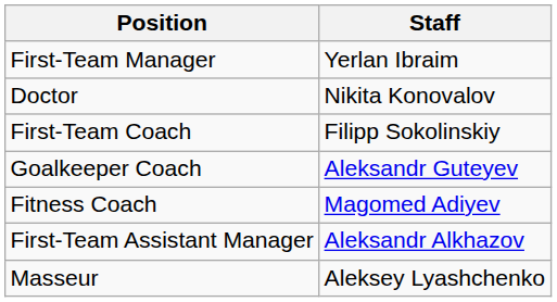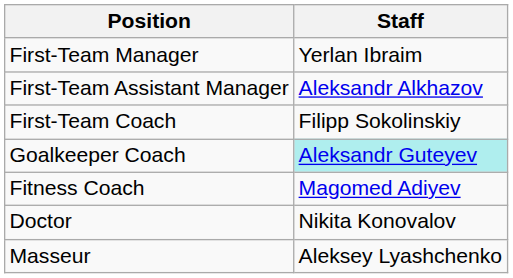 <table class="wikitable">
 <tr>
 <th>Position</th>
 <th>Staff</th>
 </tr>
 <tr>
 <td>First-Team Manager</td>
 <td> Yerlan Ibraim</td>
 </tr>
 <tr>
-<td>Doctor</td>
-<td> Nikita Konovalov</td>
+<td>First-Team Assistant Manager</td>
+<td> <a href='#'>Aleksandr Alkhazov</a></td>
 </tr>
 <tr>
 <td>First-Team Coach</td>
 <td> Filipp Sokolinskiy</td>
 </tr>
 <tr>
 <td>Goalkeeper Coach</td>
-<td> <a href='#'>Aleksandr Guteyev</a></td>
+<td style="background: paleturquoise;"> <a href='#'>Aleksandr Guteyev</a></td>
 </tr>
 <tr>
 <td>Fitness Coach</td>
 <td> <a href='#'>Magomed Adiyev</a></td>
 </tr>
 <tr>
-<td>First-Team Assistant Manager</td>
-<td> <a href='#'>Aleksandr Alkhazov</a></td>
+<td>Doctor</td>
+<td> Nikita Konovalov</td>
 </tr>
 <tr>
 <td>Masseur</td>
 <td> Aleksey Lyashchenko</td>
 </tr>
 </table>
